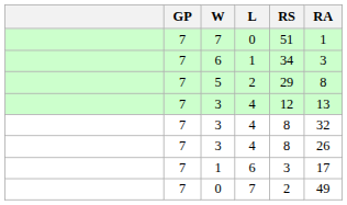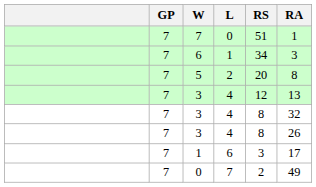 <table class="wikitable" width="400" style="text-align:center;">
 <tr>
 <th bgcolor="#efefef" width="120">　</th>
 <th bgcolor="#efefef" width="20">GP</th>
 <th bgcolor="#efefef" width="20">W</th>
 <th bgcolor="#efefef" width="20">L</th>
 <th bgcolor="#efefef" width="20">RS</th>
 <th bgcolor="#efefef" width="20">RA</th>
 </tr>
 <tr align=center bgcolor="#ccffcc">
 <td align=left></td>
 <td>7</td>
 <td>7</td>
 <td>0</td>
 <td>51</td>
 <td>1</td>
 </tr>
 <tr align=center bgcolor="#ccffcc">
 <td align=left></td>
 <td>7</td>
 <td>6</td>
 <td>1</td>
 <td>34</td>
 <td>3</td>
 </tr>
 <tr align=center bgcolor="#ccffcc">
 <td align=left></td>
 <td>7</td>
 <td>5</td>
 <td>2</td>
-<td>29</td>
+<td>20</td>
 <td>8</td>
 </tr>
 <tr align=center bgcolor="#ccffcc">
 <td align=left></td>
 <td>7</td>
 <td>3</td>
 <td>4</td>
 <td>12</td>
 <td>13</td>
 </tr>
 <tr align=center bgcolor="#ffffff">
 <td align=left></td>
 <td>7</td>
 <td>3</td>
 <td>4</td>
 <td>8</td>
 <td>32</td>
 </tr>
 <tr align=center bgcolor="#ffffff">
 <td align=left></td>
 <td>7</td>
 <td>3</td>
 <td>4</td>
 <td>8</td>
 <td>26</td>
 </tr>
 <tr align=center bgcolor="#ffffff">
 <td align=left></td>
 <td>7</td>
 <td>1</td>
 <td>6</td>
 <td>3</td>
 <td>17</td>
 </tr>
 <tr align=center bgcolor="#ffffff">
 <td align=left></td>
 <td>7</td>
 <td>0</td>
 <td>7</td>
 <td>2</td>
 <td>49</td>
 </tr>
 </table>
